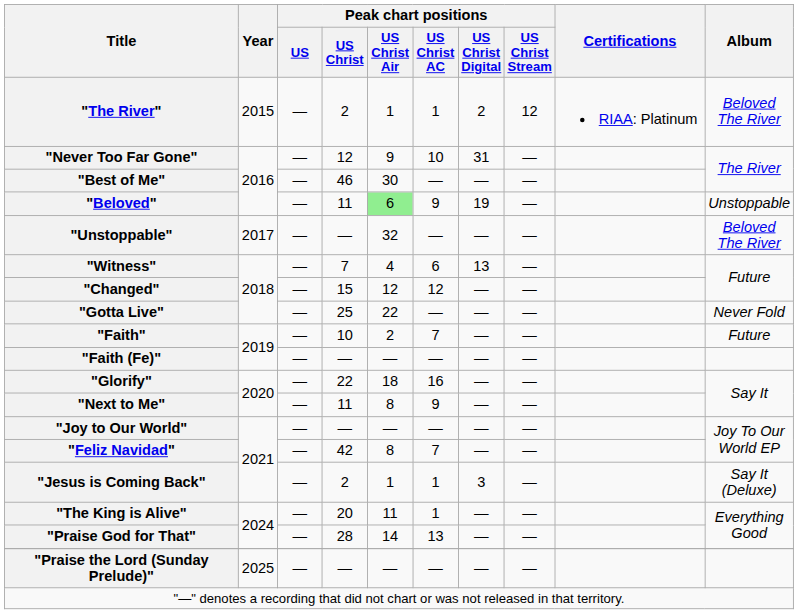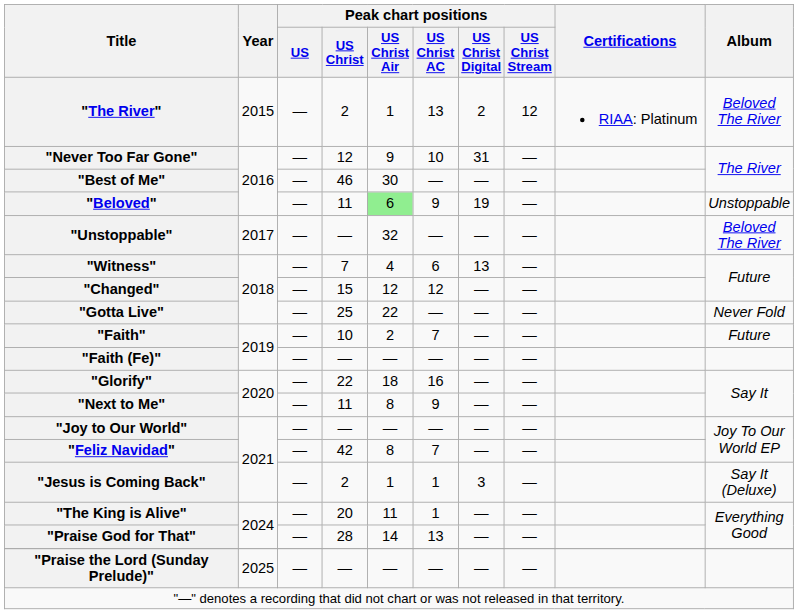 <table class="wikitable plainrowheaders" style="text-align:center;">
 <tr>
 <th rowspan="2" scope="col" style="width:16em;">Title</th>
 <th rowspan="2" scope="col">Year</th>
 <th colspan="6" scope="col">Peak chart positions</th>
 <th rowspan="2" scope="col" style="width:10em;"><a href='#'>Certifications</a></th>
 <th rowspan="2" scope="col">Album</th>
 </tr>
 <tr>
 <th scope="col" style="width:3em;font-size:90%;"><a href='#'>US</a><br></th>
 <th scope="col" style="width:3em;font-size:90%;"><a href='#'>US<br>Christ</a><br></th>
 <th scope="col" style="width:3em;font-size:90%;"><a href='#'>US<br>Christ<br>Air</a><br></th>
 <th scope="col" style="width:3em;font-size:90%;"><a href='#'>US<br>Christ<br>AC</a><br></th>
 <th scope="col" style="width:3em;font-size:90%;"><a href='#'>US<br>Christ<br>Digital</a><br></th>
 <th scope="col" style="width:3em;font-size:90%;"><a href='#'>US<br>Christ<br>Stream</a><br></th>
 </tr>
 <tr>
 <th scope="row">"<a href='#'>The River</a>"</th>
 <td>2015</td>
 <td>—</td>
 <td>2</td>
 <td>1</td>
-<td>1</td>
+<td>13</td>
 <td>2</td>
 <td>12</td>
 <td><br><ul><li><a href='#'>RIAA</a>: Platinum</li></ul></td>
 <td><em><a href='#'>Beloved</a></em><br><em><a href='#'>The River</a></em></td>
 </tr>
 <tr>
 <th scope="row">"Never Too Far Gone"</th>
 <td rowspan="3">2016</td>
 <td>—</td>
 <td>12</td>
 <td>9</td>
 <td>10</td>
 <td>31</td>
 <td>—</td>
 <td></td>
 <td rowspan="2"><em><a href='#'>The River</a></em></td>
 </tr>
 <tr>
 <th scope="row">"Best of Me"</th>
 <td>—</td>
 <td>46</td>
 <td>30</td>
 <td>—</td>
 <td>—</td>
 <td>—</td>
 <td></td>
 </tr>
 <tr>
 <th scope="row">"<a href='#'>Beloved</a>"</th>
 <td>—</td>
 <td>11</td>
 <td style="background: lightgreen;">6</td>
 <td>9</td>
 <td>19</td>
 <td>—</td>
 <td></td>
 <td><em>Unstoppable</em></td>
 </tr>
 <tr>
 <th scope="row">"Unstoppable"</th>
 <td>2017</td>
 <td>—</td>
 <td>—</td>
 <td>32</td>
 <td>—</td>
 <td>—</td>
 <td>—</td>
 <td></td>
 <td><em><a href='#'>Beloved</a></em><br><em><a href='#'>The River</a></em></td>
 </tr>
 <tr>
 <th scope="row">"Witness"</th>
 <td rowspan="3">2018</td>
 <td>—</td>
 <td>7</td>
 <td>4</td>
 <td>6</td>
 <td>13</td>
 <td>—</td>
 <td></td>
 <td rowspan="2"><em>Future</em></td>
 </tr>
 <tr>
 <th scope="row">"Changed"</th>
 <td>—</td>
 <td>15</td>
 <td>12</td>
 <td>12</td>
 <td>—</td>
 <td>—</td>
 <td></td>
 </tr>
 <tr>
 <th scope="row">"Gotta Live"</th>
 <td>—</td>
 <td>25</td>
 <td>22</td>
 <td>—</td>
 <td>—</td>
 <td>—</td>
 <td></td>
 <td><em>Never Fold</em></td>
 </tr>
 <tr>
 <th scope="row">"Faith"</th>
 <td rowspan="2">2019</td>
 <td>—</td>
 <td>10</td>
 <td>2</td>
 <td>7</td>
 <td>—</td>
 <td>—</td>
 <td></td>
 <td><em>Future</em></td>
 </tr>
 <tr>
 <th scope="row">"Faith (Fe)"</th>
 <td>—</td>
 <td>—</td>
 <td>—</td>
 <td>—</td>
 <td>—</td>
 <td>—</td>
 <td></td>
 <td></td>
 </tr>
 <tr>
 <th scope="row">"Glorify"</th>
 <td rowspan="2">2020</td>
 <td>—</td>
 <td>22</td>
 <td>18</td>
 <td>16</td>
 <td>—</td>
 <td>—</td>
 <td></td>
 <td rowspan="2"><em>Say It</em></td>
 </tr>
 <tr>
 <th scope="row">"Next to Me"</th>
 <td>—</td>
 <td>11</td>
 <td>8</td>
 <td>9</td>
 <td>—</td>
 <td>—</td>
 <td></td>
 </tr>
 <tr>
 <th scope="row">"Joy to Our World"</th>
 <td rowspan="3">2021</td>
 <td>—</td>
 <td>—</td>
 <td>—</td>
 <td>—</td>
 <td>—</td>
 <td>—</td>
 <td></td>
 <td rowspan="2"><em>Joy To Our World EP</em></td>
 </tr>
 <tr>
 <th scope="row">"<a href='#'>Feliz Navidad</a>"</th>
 <td>—</td>
 <td>42</td>
 <td>8</td>
 <td>7</td>
 <td>—</td>
 <td>—</td>
 <td></td>
 </tr>
 <tr>
 <th scope="row">"Jesus is Coming Back"</th>
 <td>—</td>
 <td>2</td>
 <td>1</td>
 <td>1</td>
 <td>3</td>
 <td>—</td>
 <td></td>
 <td><em>Say It (Deluxe)</em></td>
 </tr>
 <tr>
 <th scope="row">"The King is Alive"</th>
 <td rowspan="2">2024</td>
 <td>—</td>
 <td>20</td>
 <td>11</td>
 <td>1</td>
 <td>—</td>
 <td>—</td>
 <td></td>
 <td rowspan="2"><em>Everything Good</em></td>
 </tr>
 <tr>
 <th scope="row">"Praise God for That"</th>
 <td>—</td>
 <td>28</td>
 <td>14</td>
 <td>13</td>
 <td>—</td>
 <td>—</td>
 <td></td>
 </tr>
 <tr>
 </tr>
 <tr>
 <th scope="row">"Praise the Lord (Sunday Prelude)"<br></th>
 <td>2025</td>
 <td>—</td>
 <td>—</td>
 <td>—</td>
 <td>—</td>
 <td>—</td>
 <td>—</td>
 <td></td>
 <td></td>
 </tr>
 <tr>
 <td colspan="10" style="font-size:90%">"—" denotes a recording that did not chart or was not released in that territory.</td>
 </tr>
 </table>
